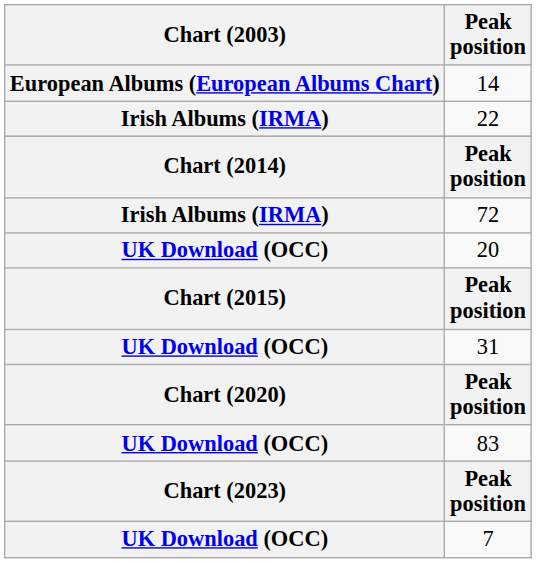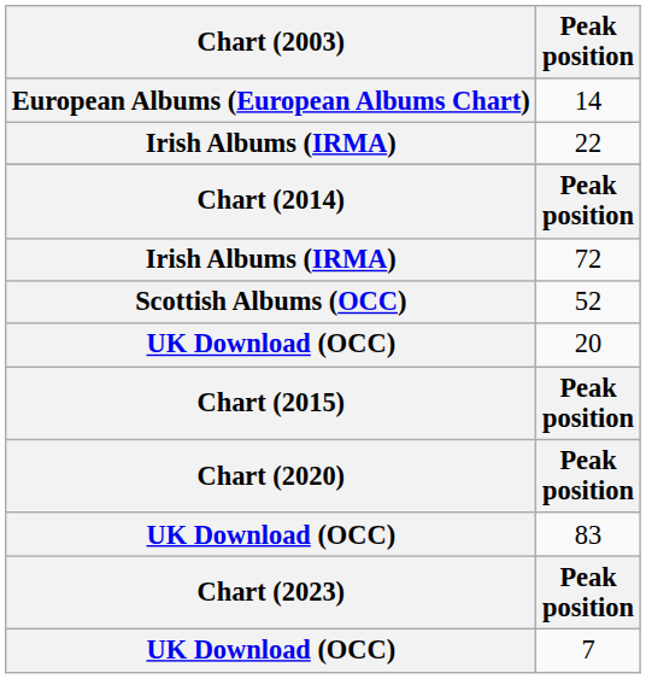 <table class="wikitable sortable plainrowheaders">
 <tr>
 <th>Chart (2003)</th>
 <th>Peak<br>position</th>
 </tr>
 <tr>
 <th scope="row">European Albums (<a href='#'>European Albums Chart</a>)</th>
 <td style="text-align:center;">14</td>
 </tr>
 <tr>
 <th scope="row">Irish Albums (<a href='#'>IRMA</a>)</th>
 <td align="center">22</td>
 </tr>
 <tr>
 </tr>
 <tr>
 </tr>
 <tr>
 <th>Chart (2014)</th>
 <th>Peak<br>position</th>
 </tr>
 <tr>
 <th scope="row">Irish Albums (<a href='#'>IRMA</a>)</th>
 <td style="text-align:center;">72</td>
 </tr>
 <tr>
+<th scope="row">Scottish Albums (<a href='#'>OCC</a>)</th>
+<td style="text-align:center;">52</td>
+</tr>
+<tr>
 <th scope="row"><a href='#'>UK Download</a> (OCC)</th>
 <td style="text-align:center;">20</td>
 </tr>
 <tr>
 <th>Chart (2015)</th>
 <th>Peak<br>position</th>
-</tr>
-<tr>
-<th scope="row"><a href='#'>UK Download</a> (OCC)</th>
-<td style="text-align:center;">31</td>
 </tr>
 <tr>
 <th>Chart (2020)</th>
 <th>Peak<br>position</th>
 </tr>
 <tr>
 <th scope="row"><a href='#'>UK Download</a> (OCC)</th>
 <td style="text-align:center;">83</td>
 </tr>
 <tr>
 <th>Chart (2023)</th>
 <th>Peak<br>position</th>
 </tr>
 <tr>
 <th scope="row"><a href='#'>UK Download</a> (OCC)</th>
 <td style="text-align:center;">7</td>
 </tr>
 </table>
